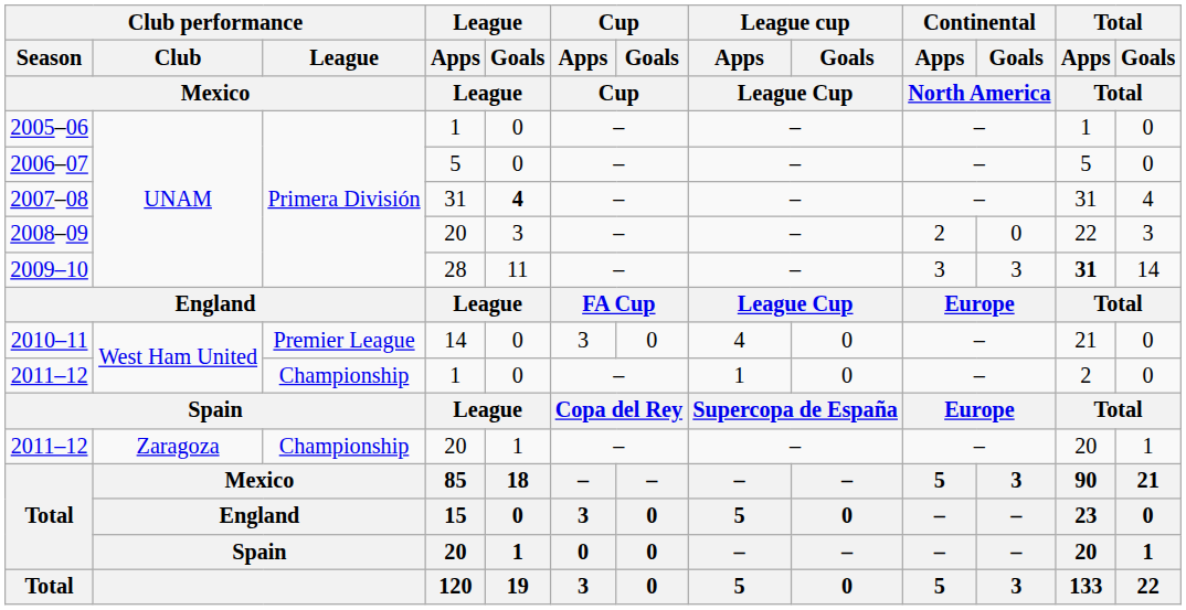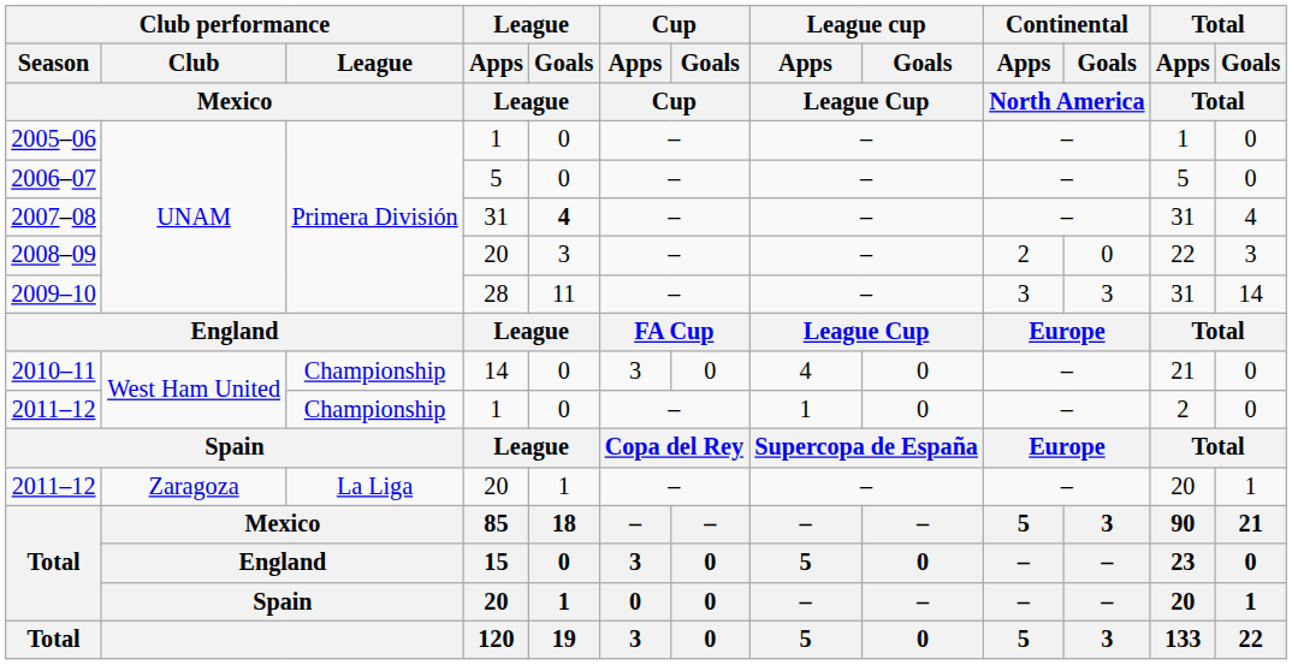 <table class="wikitable" style="text-align:center">
 <tr>
 <th colspan=3>Club performance</th>
 <th colspan=2>League</th>
 <th colspan=2>Cup</th>
 <th colspan=2>League cup</th>
 <th colspan=2>Continental</th>
 <th colspan=2>Total</th>
 </tr>
 <tr>
 <th>Season</th>
 <th>Club</th>
 <th>League</th>
 <th>Apps</th>
 <th>Goals</th>
 <th>Apps</th>
 <th>Goals</th>
 <th>Apps</th>
 <th>Goals</th>
 <th>Apps</th>
 <th>Goals</th>
 <th>Apps</th>
 <th>Goals</th>
 </tr>
 <tr>
 <th colspan=3>Mexico</th>
 <th colspan=2>League</th>
 <th colspan=2>Cup</th>
 <th colspan=2>League Cup</th>
 <th colspan=2><a href='#'>North America</a></th>
 <th colspan=2>Total</th>
 </tr>
 <tr>
 <td><a href='#'>2005</a>–<a href='#'>06</a></td>
 <td rowspan="5"><a href='#'>UNAM</a></td>
 <td rowspan="5"><a href='#'>Primera División</a></td>
 <td>1</td>
 <td>0</td>
 <td colspan="2">–</td>
 <td colspan="2">–</td>
 <td colspan="2">–</td>
 <td>1</td>
 <td>0</td>
 </tr>
 <tr>
 <td><a href='#'>2006</a>–<a href='#'>07</a></td>
 <td>5</td>
 <td>0</td>
 <td colspan="2">–</td>
 <td colspan="2">–</td>
 <td colspan="2">–</td>
 <td>5</td>
 <td>0</td>
 </tr>
 <tr>
 <td><a href='#'>2007</a>–<a href='#'>08</a></td>
 <td>31</td>
 <td><strong>4</strong></td>
 <td colspan="2">–</td>
 <td colspan="2">–</td>
 <td colspan="2">–</td>
 <td>31</td>
 <td>4</td>
 </tr>
 <tr>
 <td><a href='#'>2008</a>–<a href='#'>09</a></td>
 <td>20</td>
 <td>3</td>
 <td colspan="2">–</td>
 <td colspan="2">–</td>
 <td>2</td>
 <td>0</td>
 <td>22</td>
 <td>3</td>
 </tr>
 <tr>
 <td><a href='#'>2009–10</a></td>
 <td>28</td>
 <td>11</td>
 <td colspan="2">–</td>
 <td colspan="2">–</td>
 <td>3</td>
 <td>3</td>
-<td><strong>31</strong></td>
+<td>31</td>
 <td>14</td>
 </tr>
 <tr>
 <th colspan=3>England</th>
 <th colspan=2>League</th>
 <th colspan=2><a href='#'>FA Cup</a></th>
 <th colspan=2><a href='#'>League Cup</a></th>
 <th colspan=2><a href='#'>Europe</a></th>
 <th colspan=2>Total</th>
 </tr>
 <tr>
 <td><a href='#'>2010–11</a></td>
 <td rowspan="2"><a href='#'>West Ham United</a></td>
-<td><a href='#'>Premier League</a></td>
+<td><a href='#'>Championship</a></td>
 <td>14</td>
 <td>0</td>
 <td>3</td>
 <td>0</td>
 <td>4</td>
 <td>0</td>
 <td colspan="2">–</td>
 <td>21</td>
 <td>0</td>
 </tr>
 <tr>
 <td><a href='#'>2011–12</a></td>
 <td><a href='#'>Championship</a></td>
 <td>1</td>
 <td>0</td>
 <td colspan="2">–</td>
 <td>1</td>
 <td>0</td>
 <td colspan="2">–</td>
 <td>2</td>
 <td>0</td>
 </tr>
 <tr>
 <th colspan=3>Spain</th>
 <th colspan=2>League</th>
 <th colspan=2><a href='#'>Copa del Rey</a></th>
 <th colspan=2><a href='#'>Supercopa de España</a></th>
 <th colspan=2><a href='#'>Europe</a></th>
 <th colspan=2>Total</th>
 </tr>
 <tr>
 <td><a href='#'>2011–12</a></td>
 <td><a href='#'>Zaragoza</a></td>
-<td><a href='#'>Championship</a></td>
+<td><a href='#'>La Liga</a></td>
 <td>20</td>
 <td>1</td>
 <td colspan="2">–</td>
 <td colspan="2">–</td>
 <td colspan="2">–</td>
 <td>20</td>
 <td>1</td>
 </tr>
 <tr>
 <th rowspan=3>Total</th>
 <th colspan=2>Mexico</th>
 <th>85</th>
 <th>18</th>
 <th>–</th>
 <th>–</th>
 <th>–</th>
 <th>–</th>
 <th>5</th>
 <th>3</th>
 <th>90</th>
 <th>21</th>
 </tr>
 <tr>
 <th colspan=2>England</th>
 <th>15</th>
 <th>0</th>
 <th>3</th>
 <th>0</th>
 <th>5</th>
 <th>0</th>
 <th>–</th>
 <th>–</th>
 <th>23</th>
 <th>0</th>
 </tr>
 <tr>
 <th colspan=2>Spain</th>
 <th>20</th>
 <th>1</th>
 <th>0</th>
 <th>0</th>
 <th>–</th>
 <th>–</th>
 <th>–</th>
 <th>–</th>
 <th>20</th>
 <th>1</th>
 </tr>
 <tr>
 <th rowspan="1">Total</th>
 <th colspan="2"></th>
 <th>120</th>
 <th>19</th>
 <th>3</th>
 <th>0</th>
 <th>5</th>
 <th>0</th>
 <th>5</th>
 <th>3</th>
 <th>133</th>
 <th>22</th>
 </tr>
 </table>
